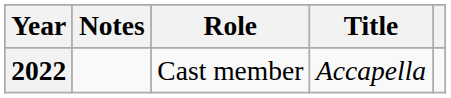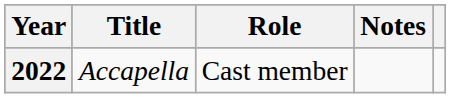 <table class="wikitable sortable plainrowheaders">
 <tr>
 <th scope="col">Year</th>
+<th scope="col">Title</th>
+<th scope="col">Role</th>
 <th scope="col">Notes</th>
-<th scope="col">Role</th>
-<th scope="col">Title</th>
 <th scope="col" class="unsortable"></th>
 </tr>
 <tr>
 <th scope="row">2022</th>
+<td><em>Accapella</em></td>
+<td>Cast member</td>
 <td></td>
-<td>Cast member</td>
-<td><em>Accapella</em></td>
 <td></td>
 </tr>
 </table>
